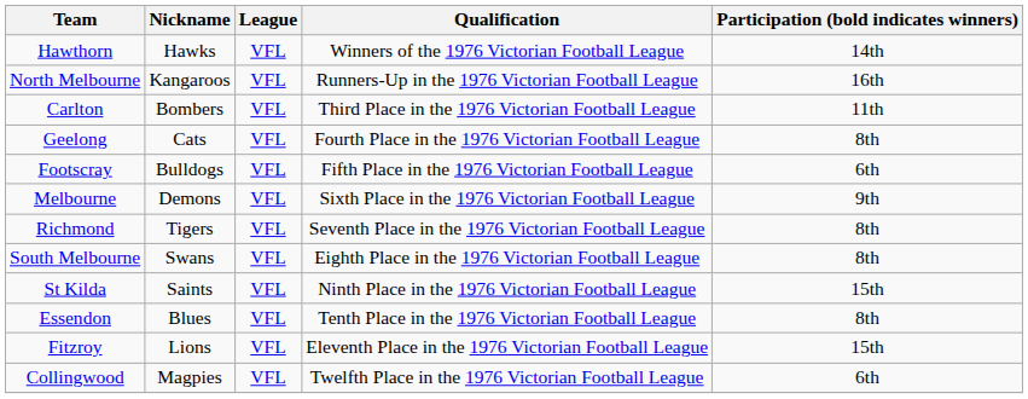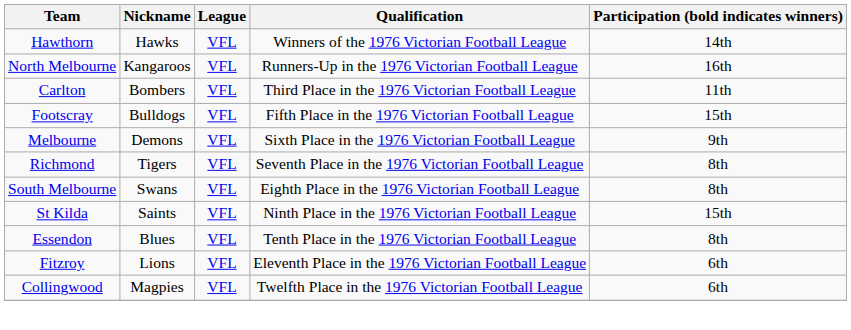 <table class="wikitable" style="text-align:center">
 <tr>
 <th>Team</th>
 <th>Nickname</th>
 <th>League</th>
 <th>Qualification</th>
 <th>Participation (bold indicates winners)</th>
 </tr>
 <tr>
 <td><a href='#'>Hawthorn</a></td>
 <td>Hawks</td>
 <td><a href='#'>VFL</a></td>
 <td>Winners of the <a href='#'>1976 Victorian Football League</a></td>
 <td>14th </td>
 </tr>
 <tr>
 <td><a href='#'>North Melbourne</a></td>
 <td>Kangaroos</td>
 <td><a href='#'>VFL</a></td>
 <td>Runners-Up in the <a href='#'>1976 Victorian Football League</a></td>
 <td>16th </td>
 </tr>
 <tr>
 <td><a href='#'>Carlton</a></td>
 <td>Bombers</td>
 <td><a href='#'>VFL</a></td>
 <td>Third Place in the <a href='#'>1976 Victorian Football League</a></td>
 <td>11th </td>
 </tr>
 <tr>
-<td><a href='#'>Geelong</a></td>
-<td>Cats</td>
-<td><a href='#'>VFL</a></td>
-<td>Fourth Place in the <a href='#'>1976 Victorian Football League</a></td>
-<td>8th </td>
-</tr>
-<tr>
 <td><a href='#'>Footscray</a></td>
 <td>Bulldogs</td>
 <td><a href='#'>VFL</a></td>
 <td>Fifth Place in the <a href='#'>1976 Victorian Football League</a></td>
-<td>6th </td>
+<td>15th </td>
 </tr>
 <tr>
 <td><a href='#'>Melbourne</a></td>
 <td>Demons</td>
 <td><a href='#'>VFL</a></td>
 <td>Sixth Place in the <a href='#'>1976 Victorian Football League</a></td>
 <td>9th </td>
 </tr>
 <tr>
 <td><a href='#'>Richmond</a></td>
 <td>Tigers</td>
 <td><a href='#'>VFL</a></td>
 <td>Seventh Place in the <a href='#'>1976 Victorian Football League</a></td>
 <td>8th </td>
 </tr>
 <tr>
 <td><a href='#'>South Melbourne</a></td>
 <td>Swans</td>
 <td><a href='#'>VFL</a></td>
 <td>Eighth Place in the <a href='#'>1976 Victorian Football League</a></td>
 <td>8th </td>
 </tr>
 <tr>
 <td><a href='#'>St Kilda</a></td>
 <td>Saints</td>
 <td><a href='#'>VFL</a></td>
 <td>Ninth Place in the <a href='#'>1976 Victorian Football League</a></td>
 <td>15th </td>
 </tr>
 <tr>
 <td><a href='#'>Essendon</a></td>
 <td>Blues</td>
 <td><a href='#'>VFL</a></td>
 <td>Tenth Place in the <a href='#'>1976 Victorian Football League</a></td>
 <td>8th </td>
 </tr>
 <tr>
 <td><a href='#'>Fitzroy</a></td>
 <td>Lions</td>
 <td><a href='#'>VFL</a></td>
 <td>Eleventh Place in the <a href='#'>1976 Victorian Football League</a></td>
-<td>15th </td>
+<td>6th </td>
 </tr>
 <tr>
 <td><a href='#'>Collingwood</a></td>
 <td>Magpies</td>
 <td><a href='#'>VFL</a></td>
 <td>Twelfth Place in the <a href='#'>1976 Victorian Football League</a></td>
 <td>6th </td>
 </tr>
 <tr>
 </tr>
 </table>
